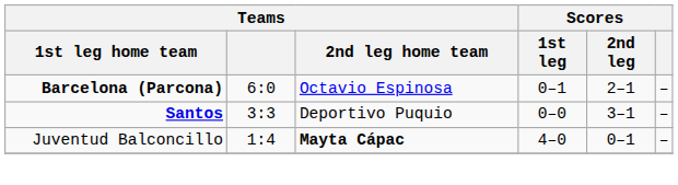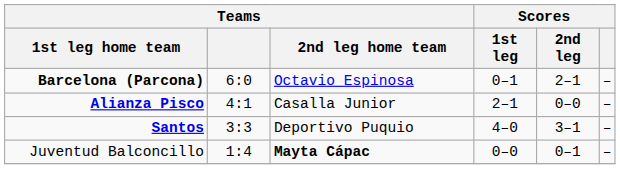 <table class="wikitable" style="text-align: center;">
 <tr>
 <th colspan=3>Teams</th>
 <th colspan=3>Scores</th>
 </tr>
 <tr>
 <th width="175">1st leg home team</th>
 <th width="50"></th>
 <th width="175">2nd leg home team</th>
 <th width="50">1st leg</th>
 <th width="50">2nd leg</th>
 <th></th>
 </tr>
 <tr>
 <td align=right><strong>Barcelona (Parcona)</strong></td>
 <td>6:0</td>
 <td align=left><a href='#'>Octavio Espinosa</a></td>
 <td>0–1</td>
 <td>2–1</td>
 <td>–</td>
 </tr>
 <tr>
+<td align=right><strong><a href='#'>Alianza Pisco</a></strong></td>
+<td>4:1</td>
+<td align=left>Casalla Junior</td>
+<td>2–1</td>
+<td>0–0</td>
+<td>–</td>
+</tr>
+<tr>
 <td align=right><strong><a href='#'>Santos</a></strong></td>
 <td>3:3</td>
 <td align=left>Deportivo Puquio</td>
-<td>0–0</td>
+<td>4–0</td>
 <td>3–1</td>
 <td>–</td>
 </tr>
 <tr>
 <td align=right>Juventud Balconcillo</td>
 <td>1:4</td>
 <td align=left><strong>Mayta Cápac</strong></td>
-<td>4–0</td>
+<td>0–0</td>
 <td>0–1</td>
 <td>–</td>
 </tr>
 <tr>
 </tr>
 </table>
